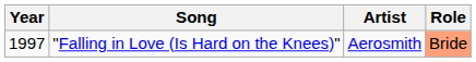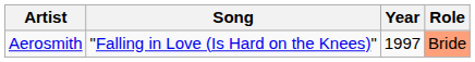 <table class="wikitable sortable">
 <tr>
+<th>Artist</th>
+<th>Song</th>
 <th>Year</th>
-<th>Song</th>
-<th>Artist</th>
 <th>Role</th>
 </tr>
 <tr>
+<td><a href='#'>Aerosmith</a></td>
+<td>"<a href='#'>Falling in Love (Is Hard on the Knees)</a>"</td>
 <td>1997</td>
-<td>"<a href='#'>Falling in Love (Is Hard on the Knees)</a>"</td>
-<td><a href='#'>Aerosmith</a></td>
 <td style="background: lightsalmon;">Bride</td>
 </tr>
 </table>
